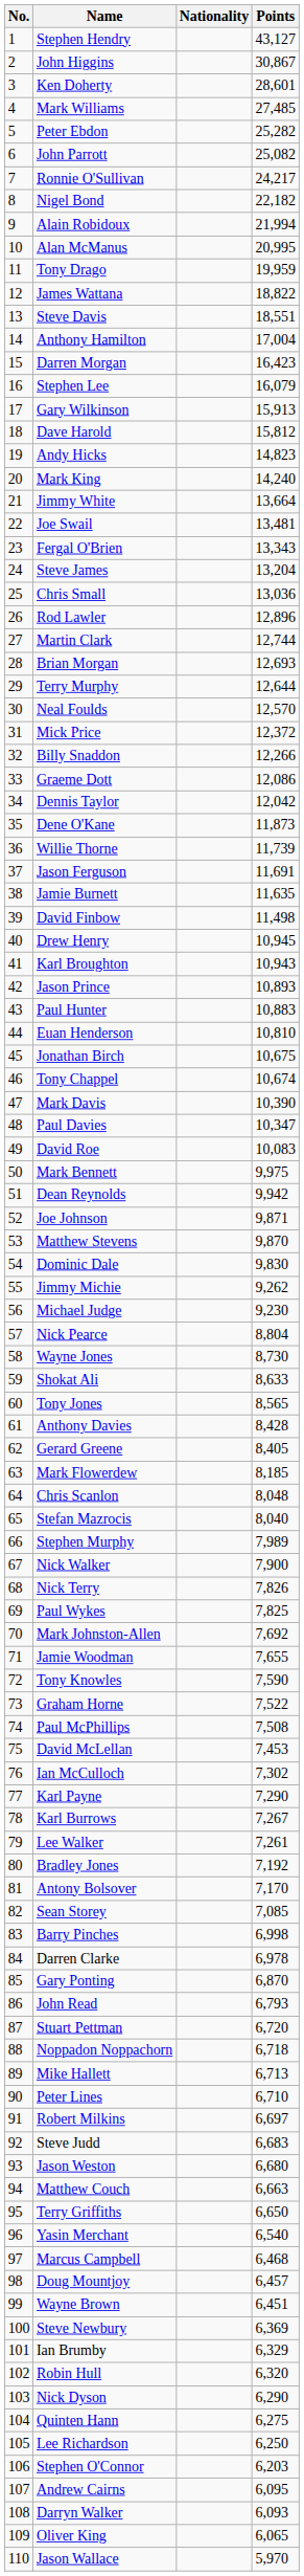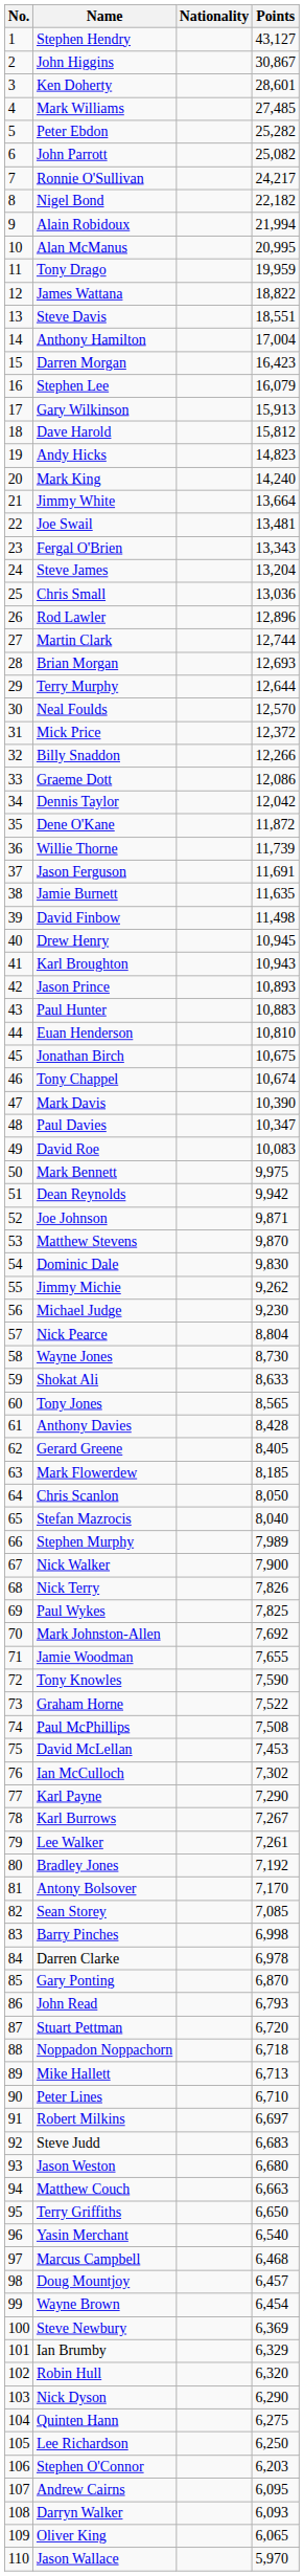 <table class="wikitable">
 <tr>
 <th>No.</th>
 <th align="left">Name</th>
 <th align="left">Nationality</th>
 <th align="left">Points</th>
 </tr>
 <tr>
 <td>1</td>
 <td><a href='#'>Stephen Hendry</a></td>
 <td></td>
 <td>43,127</td>
 </tr>
 <tr>
 <td>2</td>
 <td><a href='#'>John Higgins</a></td>
 <td></td>
 <td>30,867</td>
 </tr>
 <tr>
 <td>3</td>
 <td><a href='#'>Ken Doherty</a></td>
 <td></td>
 <td>28,601</td>
 </tr>
 <tr>
 <td>4</td>
 <td><a href='#'>Mark Williams</a></td>
 <td></td>
 <td>27,485</td>
 </tr>
 <tr>
 <td>5</td>
 <td><a href='#'>Peter Ebdon</a></td>
 <td></td>
 <td>25,282</td>
 </tr>
 <tr>
 <td>6</td>
 <td><a href='#'>John Parrott</a></td>
 <td></td>
 <td>25,082</td>
 </tr>
 <tr>
 <td>7</td>
 <td><a href='#'>Ronnie O'Sullivan</a></td>
 <td></td>
 <td>24,217</td>
 </tr>
 <tr>
 <td>8</td>
 <td><a href='#'>Nigel Bond</a></td>
 <td></td>
 <td>22,182</td>
 </tr>
 <tr>
 <td>9</td>
 <td><a href='#'>Alain Robidoux</a></td>
 <td></td>
 <td>21,994</td>
 </tr>
 <tr>
 <td>10</td>
 <td><a href='#'>Alan McManus</a></td>
 <td></td>
 <td>20,995</td>
 </tr>
 <tr>
 <td>11</td>
 <td><a href='#'>Tony Drago</a></td>
 <td></td>
 <td>19,959</td>
 </tr>
 <tr>
 <td>12</td>
 <td><a href='#'>James Wattana</a></td>
 <td></td>
 <td>18,822</td>
 </tr>
 <tr>
 <td>13</td>
 <td><a href='#'>Steve Davis</a></td>
 <td></td>
 <td>18,551</td>
 </tr>
 <tr>
 <td>14</td>
 <td><a href='#'>Anthony Hamilton</a></td>
 <td></td>
 <td>17,004</td>
 </tr>
 <tr>
 <td>15</td>
 <td><a href='#'>Darren Morgan</a></td>
 <td></td>
 <td>16,423</td>
 </tr>
 <tr>
 <td>16</td>
 <td><a href='#'>Stephen Lee</a></td>
 <td></td>
 <td>16,079</td>
 </tr>
 <tr>
 <td>17</td>
 <td><a href='#'>Gary Wilkinson</a></td>
 <td></td>
 <td>15,913</td>
 </tr>
 <tr>
 <td>18</td>
 <td><a href='#'>Dave Harold</a></td>
 <td></td>
 <td>15,812</td>
 </tr>
 <tr>
 <td>19</td>
 <td><a href='#'>Andy Hicks</a></td>
 <td></td>
 <td>14,823</td>
 </tr>
 <tr>
 <td>20</td>
 <td><a href='#'>Mark King</a></td>
 <td></td>
 <td>14,240</td>
 </tr>
 <tr>
 <td>21</td>
 <td><a href='#'>Jimmy White</a></td>
 <td></td>
 <td>13,664</td>
 </tr>
 <tr>
 <td>22</td>
 <td><a href='#'>Joe Swail</a></td>
 <td></td>
 <td>13,481</td>
 </tr>
 <tr>
 <td>23</td>
 <td><a href='#'>Fergal O'Brien</a></td>
 <td></td>
 <td>13,343</td>
 </tr>
 <tr>
 <td>24</td>
 <td><a href='#'>Steve James</a></td>
 <td></td>
 <td>13,204</td>
 </tr>
 <tr>
 <td>25</td>
 <td><a href='#'>Chris Small</a></td>
 <td></td>
 <td>13,036</td>
 </tr>
 <tr>
 <td>26</td>
 <td><a href='#'>Rod Lawler</a></td>
 <td></td>
 <td>12,896</td>
 </tr>
 <tr>
 <td>27</td>
 <td><a href='#'>Martin Clark</a></td>
 <td></td>
 <td>12,744</td>
 </tr>
 <tr>
 <td>28</td>
 <td><a href='#'>Brian Morgan</a></td>
 <td></td>
 <td>12,693</td>
 </tr>
 <tr>
 <td>29</td>
 <td><a href='#'>Terry Murphy</a></td>
 <td></td>
 <td>12,644</td>
 </tr>
 <tr>
 <td>30</td>
 <td><a href='#'>Neal Foulds</a></td>
 <td></td>
 <td>12,570</td>
 </tr>
 <tr>
 <td>31</td>
 <td><a href='#'>Mick Price</a></td>
 <td></td>
 <td>12,372</td>
 </tr>
 <tr>
 <td>32</td>
 <td><a href='#'>Billy Snaddon</a></td>
 <td></td>
 <td>12,266</td>
 </tr>
 <tr>
 <td>33</td>
 <td><a href='#'>Graeme Dott</a></td>
 <td></td>
 <td>12,086</td>
 </tr>
 <tr>
 <td>34</td>
 <td><a href='#'>Dennis Taylor</a></td>
 <td></td>
 <td>12,042</td>
 </tr>
 <tr>
 <td>35</td>
 <td><a href='#'>Dene O'Kane</a></td>
 <td></td>
-<td>11,873</td>
+<td>11,872</td>
 </tr>
 <tr>
 <td>36</td>
 <td><a href='#'>Willie Thorne</a></td>
 <td></td>
 <td>11,739</td>
 </tr>
 <tr>
 <td>37</td>
 <td><a href='#'>Jason Ferguson</a></td>
 <td></td>
 <td>11,691</td>
 </tr>
 <tr>
 <td>38</td>
 <td><a href='#'>Jamie Burnett</a></td>
 <td></td>
 <td>11,635</td>
 </tr>
 <tr>
 <td>39</td>
 <td><a href='#'>David Finbow</a></td>
 <td></td>
 <td>11,498</td>
 </tr>
 <tr>
 <td>40</td>
 <td><a href='#'>Drew Henry</a></td>
 <td></td>
 <td>10,945</td>
 </tr>
 <tr>
 <td>41</td>
 <td><a href='#'>Karl Broughton</a></td>
 <td></td>
 <td>10,943</td>
 </tr>
 <tr>
 <td>42</td>
 <td><a href='#'>Jason Prince</a></td>
 <td></td>
 <td>10,893</td>
 </tr>
 <tr>
 <td>43</td>
 <td><a href='#'>Paul Hunter</a></td>
 <td></td>
 <td>10,883</td>
 </tr>
 <tr>
 <td>44</td>
 <td><a href='#'>Euan Henderson</a></td>
 <td></td>
 <td>10,810</td>
 </tr>
 <tr>
 <td>45</td>
 <td><a href='#'>Jonathan Birch</a></td>
 <td></td>
 <td>10,675</td>
 </tr>
 <tr>
 <td>46</td>
 <td><a href='#'>Tony Chappel</a></td>
 <td></td>
 <td>10,674</td>
 </tr>
 <tr>
 <td>47</td>
 <td><a href='#'>Mark Davis</a></td>
 <td></td>
 <td>10,390</td>
 </tr>
 <tr>
 <td>48</td>
 <td><a href='#'>Paul Davies</a></td>
 <td></td>
 <td>10,347</td>
 </tr>
 <tr>
 <td>49</td>
 <td><a href='#'>David Roe</a></td>
 <td></td>
 <td>10,083</td>
 </tr>
 <tr>
 <td>50</td>
 <td><a href='#'>Mark Bennett</a></td>
 <td></td>
 <td>9,975</td>
 </tr>
 <tr>
 <td>51</td>
 <td><a href='#'>Dean Reynolds</a></td>
 <td></td>
 <td>9,942</td>
 </tr>
 <tr>
 <td>52</td>
 <td><a href='#'>Joe Johnson</a></td>
 <td></td>
 <td>9,871</td>
 </tr>
 <tr>
 <td>53</td>
 <td><a href='#'>Matthew Stevens</a></td>
 <td></td>
 <td>9,870</td>
 </tr>
 <tr>
 <td>54</td>
 <td><a href='#'>Dominic Dale</a></td>
 <td></td>
 <td>9,830</td>
 </tr>
 <tr>
 <td>55</td>
 <td><a href='#'>Jimmy Michie</a></td>
 <td></td>
 <td>9,262</td>
 </tr>
 <tr>
 <td>56</td>
 <td><a href='#'>Michael Judge</a></td>
 <td></td>
 <td>9,230</td>
 </tr>
 <tr>
 <td>57</td>
 <td><a href='#'>Nick Pearce</a></td>
 <td></td>
 <td>8,804</td>
 </tr>
 <tr>
 <td>58</td>
 <td><a href='#'>Wayne Jones</a></td>
 <td></td>
 <td>8,730</td>
 </tr>
 <tr>
 <td>59</td>
 <td><a href='#'>Shokat Ali</a></td>
 <td></td>
 <td>8,633</td>
 </tr>
 <tr>
 <td>60</td>
 <td><a href='#'>Tony Jones</a></td>
 <td></td>
 <td>8,565</td>
 </tr>
 <tr>
 <td>61</td>
 <td><a href='#'>Anthony Davies</a></td>
 <td></td>
 <td>8,428</td>
 </tr>
 <tr>
 <td>62</td>
 <td><a href='#'>Gerard Greene</a></td>
 <td></td>
 <td>8,405</td>
 </tr>
 <tr>
 <td>63</td>
 <td><a href='#'>Mark Flowerdew</a></td>
 <td></td>
 <td>8,185</td>
 </tr>
 <tr>
 <td>64</td>
 <td><a href='#'>Chris Scanlon</a></td>
 <td></td>
-<td>8,048</td>
+<td>8,050</td>
 </tr>
 <tr>
 <td>65</td>
 <td><a href='#'>Stefan Mazrocis</a></td>
 <td></td>
 <td>8,040</td>
 </tr>
 <tr>
 <td>66</td>
 <td><a href='#'>Stephen Murphy</a></td>
 <td></td>
 <td>7,989</td>
 </tr>
 <tr>
 <td>67</td>
 <td><a href='#'>Nick Walker</a></td>
 <td></td>
 <td>7,900</td>
 </tr>
 <tr>
 <td>68</td>
 <td><a href='#'>Nick Terry</a></td>
 <td></td>
 <td>7,826</td>
 </tr>
 <tr>
 <td>69</td>
 <td><a href='#'>Paul Wykes</a></td>
 <td></td>
 <td>7,825</td>
 </tr>
 <tr>
 <td>70</td>
 <td><a href='#'>Mark Johnston-Allen</a></td>
 <td></td>
 <td>7,692</td>
 </tr>
 <tr>
 <td>71</td>
 <td><a href='#'>Jamie Woodman</a></td>
 <td></td>
 <td>7,655</td>
 </tr>
 <tr>
 <td>72</td>
 <td><a href='#'>Tony Knowles</a></td>
 <td></td>
 <td>7,590</td>
 </tr>
 <tr>
 <td>73</td>
 <td><a href='#'>Graham Horne</a></td>
 <td></td>
 <td>7,522</td>
 </tr>
 <tr>
 <td>74</td>
 <td><a href='#'>Paul McPhillips</a></td>
 <td></td>
 <td>7,508</td>
 </tr>
 <tr>
 <td>75</td>
 <td><a href='#'>David McLellan</a></td>
 <td></td>
 <td>7,453</td>
 </tr>
 <tr>
 <td>76</td>
 <td><a href='#'>Ian McCulloch</a></td>
 <td></td>
 <td>7,302</td>
 </tr>
 <tr>
 <td>77</td>
 <td><a href='#'>Karl Payne</a></td>
 <td></td>
 <td>7,290</td>
 </tr>
 <tr>
 <td>78</td>
 <td><a href='#'>Karl Burrows</a></td>
 <td></td>
 <td>7,267</td>
 </tr>
 <tr>
 <td>79</td>
 <td><a href='#'>Lee Walker</a></td>
 <td></td>
 <td>7,261</td>
 </tr>
 <tr>
 <td>80</td>
 <td><a href='#'>Bradley Jones</a></td>
 <td></td>
 <td>7,192</td>
 </tr>
 <tr>
 <td>81</td>
 <td><a href='#'>Antony Bolsover</a></td>
 <td></td>
 <td>7,170</td>
 </tr>
 <tr>
 <td>82</td>
 <td><a href='#'>Sean Storey</a></td>
 <td></td>
 <td>7,085</td>
 </tr>
 <tr>
 <td>83</td>
 <td><a href='#'>Barry Pinches</a></td>
 <td></td>
 <td>6,998</td>
 </tr>
 <tr>
 <td>84</td>
 <td>Darren Clarke</td>
 <td></td>
 <td>6,978</td>
 </tr>
 <tr>
 <td>85</td>
 <td><a href='#'>Gary Ponting</a></td>
 <td></td>
 <td>6,870</td>
 </tr>
 <tr>
 <td>86</td>
 <td><a href='#'>John Read</a></td>
 <td></td>
 <td>6,793</td>
 </tr>
 <tr>
 <td>87</td>
 <td><a href='#'>Stuart Pettman</a></td>
 <td></td>
 <td>6,720</td>
 </tr>
 <tr>
 <td>88</td>
 <td><a href='#'>Noppadon Noppachorn</a></td>
 <td></td>
 <td>6,718</td>
 </tr>
 <tr>
 <td>89</td>
 <td><a href='#'>Mike Hallett</a></td>
 <td></td>
 <td>6,713</td>
 </tr>
 <tr>
 <td>90</td>
 <td><a href='#'>Peter Lines</a></td>
 <td></td>
 <td>6,710</td>
 </tr>
 <tr>
 <td>91</td>
 <td><a href='#'>Robert Milkins</a></td>
 <td></td>
 <td>6,697</td>
 </tr>
 <tr>
 <td>92</td>
 <td>Steve Judd</td>
 <td></td>
 <td>6,683</td>
 </tr>
 <tr>
 <td>93</td>
 <td><a href='#'>Jason Weston</a></td>
 <td></td>
 <td>6,680</td>
 </tr>
 <tr>
 <td>94</td>
 <td><a href='#'>Matthew Couch</a></td>
 <td></td>
 <td>6,663</td>
 </tr>
 <tr>
 <td>95</td>
 <td><a href='#'>Terry Griffiths</a></td>
 <td></td>
 <td>6,650</td>
 </tr>
 <tr>
 <td>96</td>
 <td><a href='#'>Yasin Merchant</a></td>
 <td></td>
 <td>6,540</td>
 </tr>
 <tr>
 <td>97</td>
 <td><a href='#'>Marcus Campbell</a></td>
 <td></td>
 <td>6,468</td>
 </tr>
 <tr>
 <td>98</td>
 <td><a href='#'>Doug Mountjoy</a></td>
 <td></td>
 <td>6,457</td>
 </tr>
 <tr>
 <td>99</td>
 <td><a href='#'>Wayne Brown</a></td>
 <td></td>
-<td>6,451</td>
+<td>6,454</td>
 </tr>
 <tr>
 <td>100</td>
 <td><a href='#'>Steve Newbury</a></td>
 <td></td>
 <td>6,369</td>
 </tr>
 <tr>
 <td>101</td>
 <td>Ian Brumby</td>
 <td></td>
 <td>6,329</td>
 </tr>
 <tr>
 <td>102</td>
 <td><a href='#'>Robin Hull</a></td>
 <td></td>
 <td>6,320</td>
 </tr>
 <tr>
 <td>103</td>
 <td><a href='#'>Nick Dyson</a></td>
 <td></td>
 <td>6,290</td>
 </tr>
 <tr>
 <td>104</td>
 <td><a href='#'>Quinten Hann</a></td>
 <td></td>
 <td>6,275</td>
 </tr>
 <tr>
 <td>105</td>
 <td><a href='#'>Lee Richardson</a></td>
 <td></td>
 <td>6,250</td>
 </tr>
 <tr>
 <td>106</td>
 <td><a href='#'>Stephen O'Connor</a></td>
 <td></td>
 <td>6,203</td>
 </tr>
 <tr>
 <td>107</td>
 <td><a href='#'>Andrew Cairns</a></td>
 <td></td>
 <td>6,095</td>
 </tr>
 <tr>
 <td>108</td>
 <td><a href='#'>Darryn Walker</a></td>
 <td></td>
 <td>6,093</td>
 </tr>
 <tr>
 <td>109</td>
 <td><a href='#'>Oliver King</a></td>
 <td></td>
 <td>6,065</td>
 </tr>
 <tr>
 <td>110</td>
 <td><a href='#'>Jason Wallace</a></td>
 <td></td>
 <td>5,970</td>
 </tr>
 </table>
